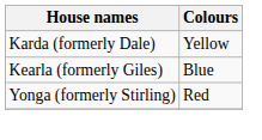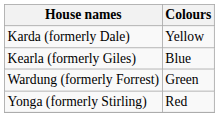 <table class="wikitable">
 <tr>
 <th>House names</th>
 <th>Colours</th>
 </tr>
 <tr>
 <td>Karda (formerly Dale)</td>
 <td>Yellow</td>
 </tr>
 <tr>
 <td>Kearla (formerly Giles)</td>
 <td>Blue</td>
 </tr>
 <tr>
+<td>Wardung (formerly Forrest)</td>
+<td>Green</td>
+</tr>
+<tr>
 <td>Yonga (formerly Stirling)</td>
 <td>Red</td>
 </tr>
 <tr>
 </tr>
 </table>
